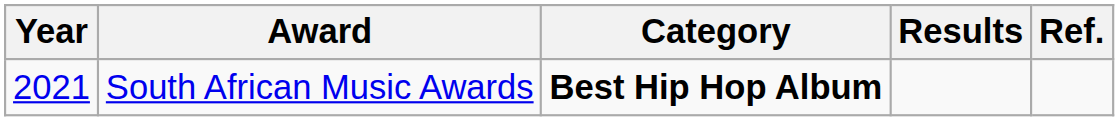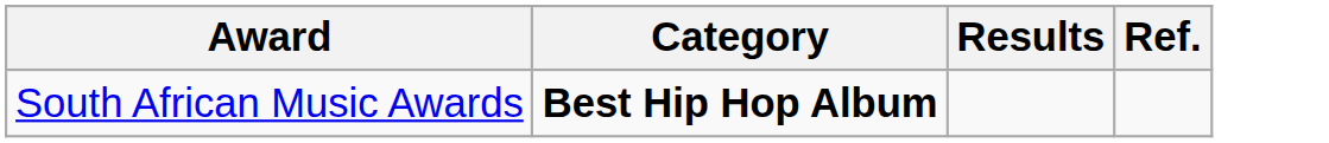 <table class="wikitable">
 <tr>
-<th>Year</th>
 <th>Award</th>
 <th>Category</th>
 <th>Results</th>
 <th>Ref.</th>
 </tr>
 <tr>
-<td><a href='#'>2021</a></td>
 <td><a href='#'>South African Music Awards</a></td>
 <td><strong>Best Hip Hop Album</strong></td>
 <td></td>
 <td></td>
 </tr>
 </table>
